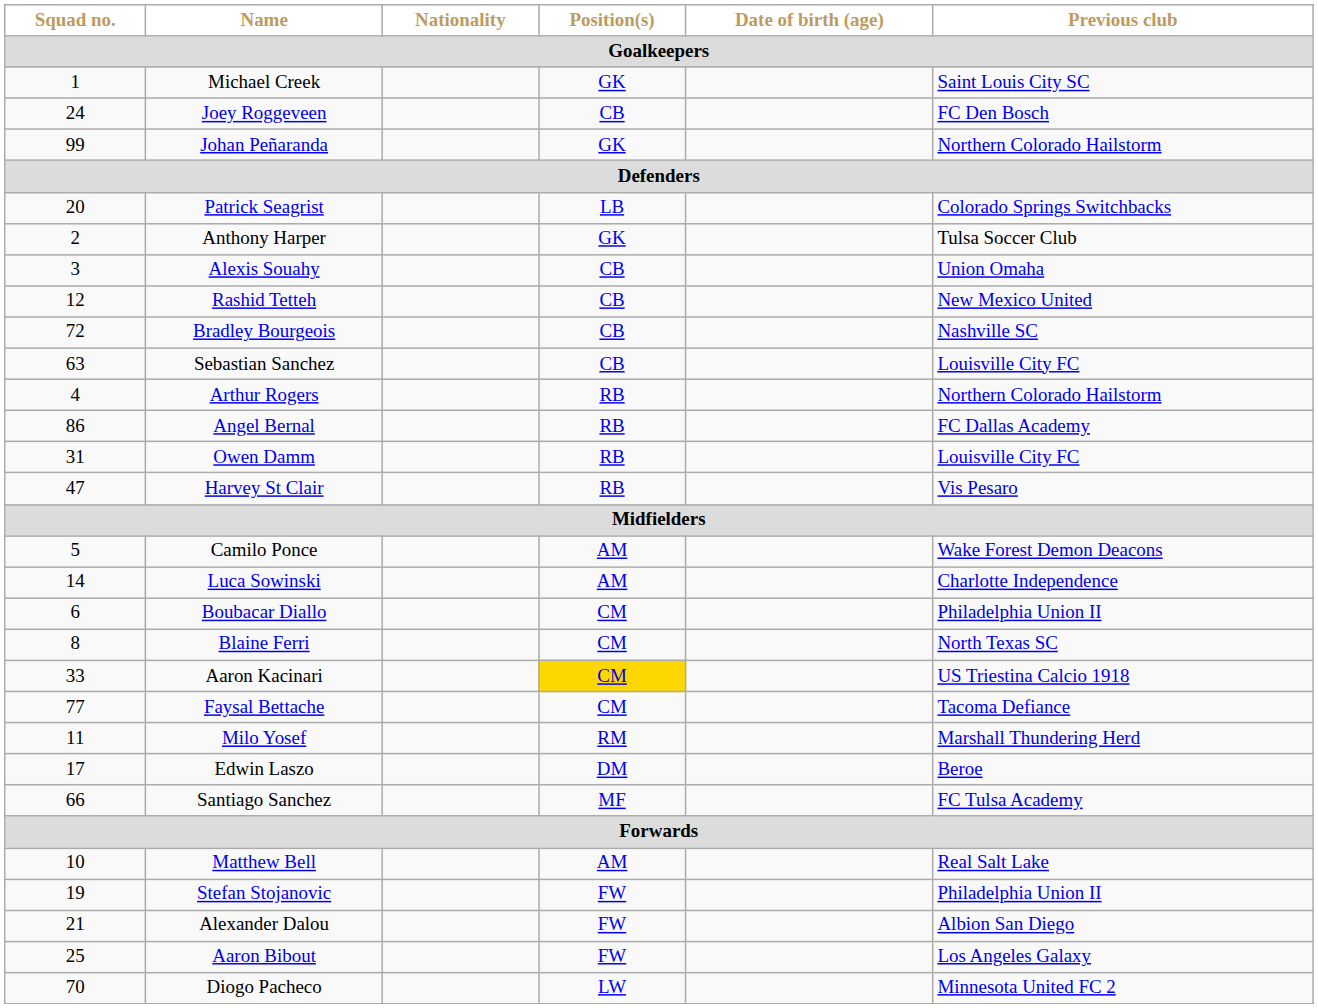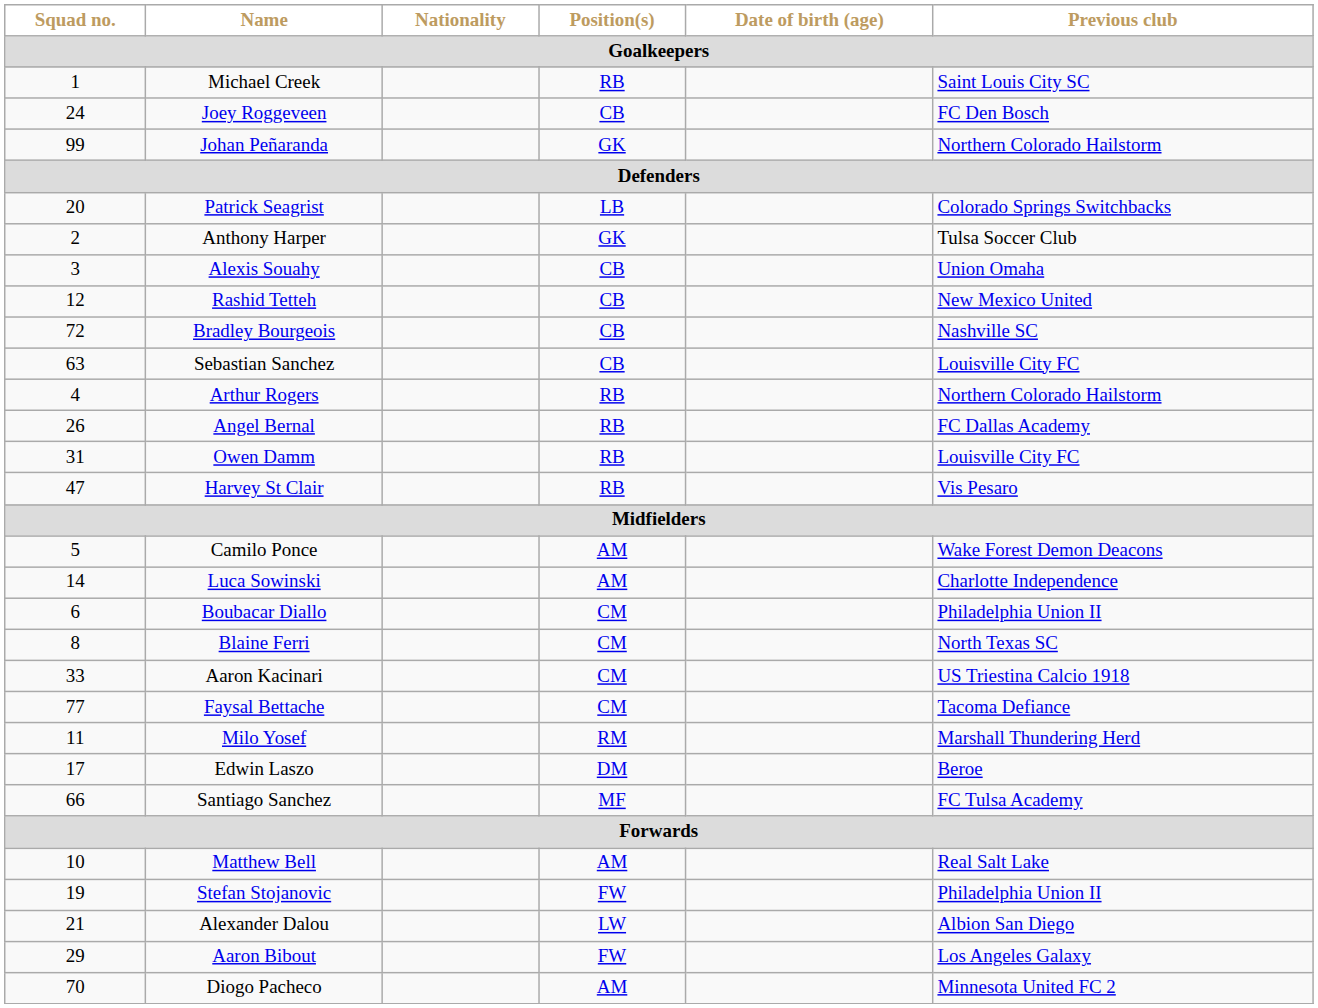 <table class="wikitable" style="text-align:center; font-size:80%; width:70%;">
 <tr>
 <th style="background:#FFFFFF; color:#BD9B60; text-align:center;">Squad no.</th>
 <th style="background:#FFFFFF; color:#BD9B60; text-align:center;">Name</th>
 <th style="background:#FFFFFF; color:#BD9B60; text-align:center;">Nationality</th>
 <th style="background:#FFFFFF; color:#BD9B60; text-align:center;">Position(s)</th>
 <th style="background:#FFFFFF; color:#BD9B60; text-align:center;">Date of birth (age)</th>
 <th style="background:#FFFFFF; color:#BD9B60; text-align:center;">Previous club</th>
 </tr>
 <tr>
 <th colspan="9" style="background:#dcdcdc; text-align:center;">Goalkeepers</th>
 </tr>
 <tr>
 <td>1</td>
 <td>Michael Creek</td>
 <td></td>
-<td><a href='#'>GK</a></td>
+<td><a href='#'>RB</a></td>
 <td></td>
 <td align=left> <a href='#'>Saint Louis City SC</a></td>
 </tr>
 <tr>
 <td>24</td>
 <td><a href='#'>Joey Roggeveen</a></td>
 <td></td>
 <td><a href='#'>CB</a></td>
 <td></td>
 <td align=left> <a href='#'>FC Den Bosch</a></td>
 </tr>
 <tr>
 <td>99</td>
 <td><a href='#'>Johan Peñaranda</a></td>
 <td></td>
 <td><a href='#'>GK</a></td>
 <td></td>
 <td align=left> <a href='#'>Northern Colorado Hailstorm</a></td>
 </tr>
 <tr>
 <th colspan="9" style="background:#dcdcdc; text-align:center;">Defenders</th>
 </tr>
 <tr>
 <td>20</td>
 <td><a href='#'>Patrick Seagrist</a></td>
 <td></td>
 <td><a href='#'>LB</a></td>
 <td></td>
 <td align=left> <a href='#'>Colorado Springs Switchbacks</a></td>
 </tr>
 <tr>
 <td>2</td>
 <td>Anthony Harper</td>
 <td></td>
 <td><a href='#'>GK</a></td>
 <td></td>
 <td align=left> Tulsa Soccer Club</td>
 </tr>
 <tr>
 <td>3</td>
 <td><a href='#'>Alexis Souahy</a></td>
 <td></td>
 <td><a href='#'>CB</a></td>
 <td></td>
 <td align=left> <a href='#'>Union Omaha</a></td>
 </tr>
 <tr>
 <td>12</td>
 <td><a href='#'>Rashid Tetteh</a></td>
 <td></td>
 <td><a href='#'>CB</a></td>
 <td></td>
 <td align=left> <a href='#'>New Mexico United</a></td>
 </tr>
 <tr>
 <td>72</td>
 <td><a href='#'>Bradley Bourgeois</a></td>
 <td></td>
 <td><a href='#'>CB</a></td>
 <td></td>
 <td align=left> <a href='#'>Nashville SC</a></td>
 </tr>
 <tr>
 <td>63</td>
 <td>Sebastian Sanchez</td>
 <td></td>
 <td><a href='#'>CB</a></td>
 <td></td>
 <td align=left> <a href='#'>Louisville City FC</a></td>
 </tr>
 <tr>
 <td>4</td>
 <td><a href='#'>Arthur Rogers</a></td>
 <td></td>
 <td><a href='#'>RB</a></td>
 <td></td>
 <td align=left> <a href='#'>Northern Colorado Hailstorm</a></td>
 </tr>
 <tr>
-<td>86</td>
+<td>26</td>
 <td><a href='#'>Angel Bernal</a></td>
 <td></td>
 <td><a href='#'>RB</a></td>
 <td></td>
 <td align=left> <a href='#'>FC Dallas Academy</a></td>
 </tr>
 <tr>
 <td>31</td>
 <td><a href='#'>Owen Damm</a></td>
 <td></td>
 <td><a href='#'>RB</a></td>
 <td></td>
 <td align=left> <a href='#'>Louisville City FC</a></td>
 </tr>
 <tr>
 <td>47</td>
 <td><a href='#'>Harvey St Clair</a></td>
 <td></td>
 <td><a href='#'>RB</a></td>
 <td></td>
 <td align=left> <a href='#'>Vis Pesaro</a></td>
 </tr>
 <tr>
 <th colspan="9" style="background:#dcdcdc; text-align:center;">Midfielders</th>
 </tr>
 <tr>
 <td>5</td>
 <td>Camilo Ponce</td>
 <td></td>
 <td><a href='#'>AM</a></td>
 <td></td>
 <td align=left> <a href='#'>Wake Forest Demon Deacons</a></td>
 </tr>
 <tr>
 <td>14</td>
 <td><a href='#'>Luca Sowinski</a></td>
 <td></td>
 <td><a href='#'>AM</a></td>
 <td></td>
 <td align=left> <a href='#'>Charlotte Independence</a></td>
 </tr>
 <tr>
 <td>6</td>
 <td><a href='#'>Boubacar Diallo</a></td>
 <td></td>
 <td><a href='#'>CM</a></td>
 <td></td>
 <td align=left> <a href='#'>Philadelphia Union II</a></td>
 </tr>
 <tr>
 <td>8</td>
 <td><a href='#'>Blaine Ferri</a></td>
 <td></td>
 <td><a href='#'>CM</a></td>
 <td></td>
 <td align=left> <a href='#'>North Texas SC</a></td>
 </tr>
 <tr>
 <td>33</td>
 <td>Aaron Kacinari</td>
 <td></td>
-<td style="background: gold;"><a href='#'>CM</a></td>
+<td><a href='#'>CM</a></td>
 <td></td>
 <td align=left> <a href='#'>US Triestina Calcio 1918</a></td>
 </tr>
 <tr>
 <td>77</td>
 <td><a href='#'>Faysal Bettache</a></td>
 <td></td>
 <td><a href='#'>CM</a></td>
 <td></td>
 <td align=left> <a href='#'>Tacoma Defiance</a></td>
 </tr>
 <tr>
 <td>11</td>
 <td><a href='#'>Milo Yosef</a></td>
 <td></td>
 <td><a href='#'>RM</a></td>
 <td></td>
 <td align=left> <a href='#'>Marshall Thundering Herd</a></td>
 </tr>
 <tr>
 <td>17</td>
 <td>Edwin Laszo</td>
 <td></td>
 <td><a href='#'>DM</a></td>
 <td></td>
 <td align=left> <a href='#'>Beroe</a></td>
 </tr>
 <tr>
 <td>66</td>
 <td>Santiago Sanchez</td>
 <td></td>
 <td><a href='#'>MF</a></td>
 <td></td>
 <td align=left> <a href='#'>FC Tulsa Academy</a></td>
 </tr>
 <tr>
 <th colspan="9" style="background:#dcdcdc; text-align:center;">Forwards</th>
 </tr>
 <tr>
 <td>10</td>
 <td><a href='#'>Matthew Bell</a></td>
 <td></td>
 <td><a href='#'>AM</a></td>
 <td></td>
 <td align=left> <a href='#'>Real Salt Lake</a></td>
 </tr>
 <tr>
 <td>19</td>
 <td><a href='#'>Stefan Stojanovic</a></td>
 <td></td>
 <td><a href='#'>FW</a></td>
 <td></td>
 <td align=left> <a href='#'>Philadelphia Union II</a></td>
 </tr>
 <tr>
 <td>21</td>
 <td>Alexander Dalou</td>
 <td></td>
-<td><a href='#'>FW</a></td>
+<td><a href='#'>LW</a></td>
 <td></td>
 <td align=left> <a href='#'>Albion San Diego</a></td>
 </tr>
 <tr>
-<td>25</td>
+<td>29</td>
 <td><a href='#'>Aaron Bibout</a></td>
 <td></td>
 <td><a href='#'>FW</a></td>
 <td></td>
 <td align=left> <a href='#'>Los Angeles Galaxy</a></td>
 </tr>
 <tr>
 <td>70</td>
 <td>Diogo Pacheco</td>
 <td></td>
-<td><a href='#'>LW</a></td>
+<td><a href='#'>AM</a></td>
 <td></td>
 <td align=left> <a href='#'>Minnesota United FC 2</a></td>
 </tr>
 <tr>
 </tr>
 </table>
